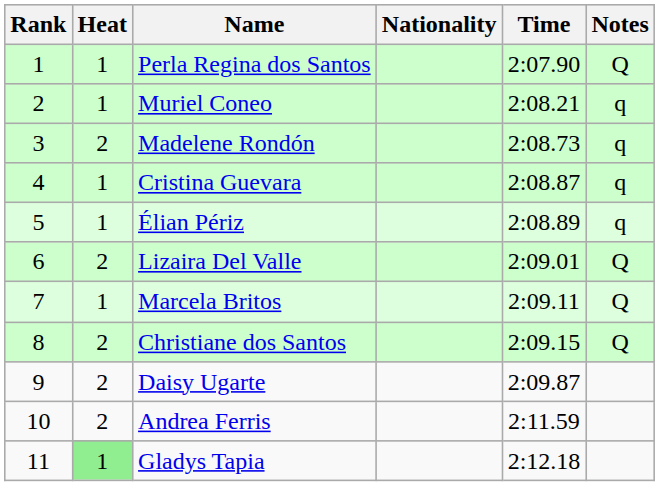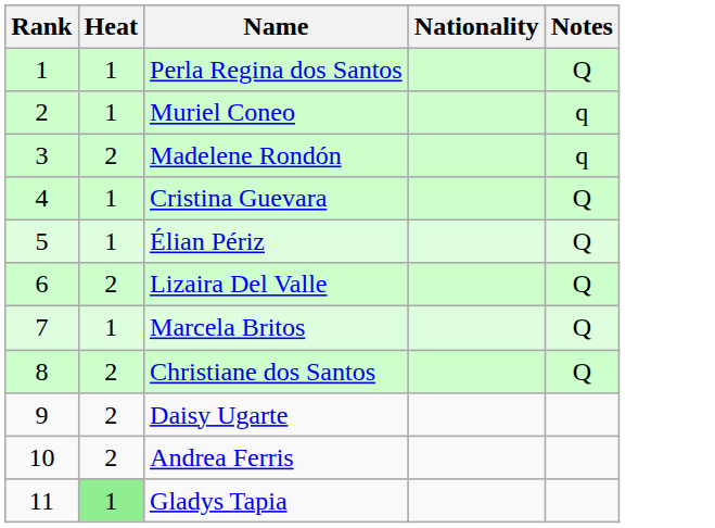 <table class="wikitable sortable" style="text-align:center;font-size:95%">
 <tr>
 <th>Rank</th>
 <th>Heat</th>
 <th>Name</th>
 <th>Nationality</th>
-<th>Time</th>
 <th>Notes</th>
 </tr>
 <tr bgcolor=ccffcc>
 <td>1</td>
 <td>1</td>
 <td align=left><a href='#'>Perla Regina dos Santos</a></td>
 <td align=left></td>
-<td>2:07.90</td>
 <td>Q</td>
 </tr>
 <tr bgcolor=ccffcc>
 <td>2</td>
 <td>1</td>
 <td align=left><a href='#'>Muriel Coneo</a></td>
 <td align=left></td>
-<td>2:08.21</td>
 <td>q</td>
 </tr>
 <tr bgcolor=ccffcc>
 <td>3</td>
 <td>2</td>
 <td align=left><a href='#'>Madelene Rondón</a></td>
 <td align=left></td>
-<td>2:08.73</td>
 <td>q</td>
 </tr>
 <tr bgcolor=ccffcc>
 <td>4</td>
 <td>1</td>
 <td align=left><a href='#'>Cristina Guevara</a></td>
 <td align=left></td>
-<td>2:08.87</td>
-<td>q</td>
+<td>Q</td>
 </tr>
 <tr bgcolor=ddffdd>
 <td>5</td>
 <td>1</td>
 <td align=left><a href='#'>Élian Périz</a></td>
 <td align=left></td>
-<td>2:08.89</td>
-<td>q</td>
+<td>Q</td>
 </tr>
 <tr bgcolor=ccffcc>
 <td>6</td>
 <td>2</td>
 <td align=left><a href='#'>Lizaira Del Valle</a></td>
 <td align=left></td>
-<td>2:09.01</td>
 <td>Q</td>
 </tr>
 <tr bgcolor=ddffdd>
 <td>7</td>
 <td>1</td>
 <td align=left><a href='#'>Marcela Britos</a></td>
 <td align=left></td>
-<td>2:09.11</td>
 <td>Q</td>
 </tr>
 <tr bgcolor=ccffcc>
 <td>8</td>
 <td>2</td>
 <td align=left><a href='#'>Christiane dos Santos</a></td>
 <td align=left></td>
-<td>2:09.15</td>
 <td>Q</td>
 </tr>
 <tr>
 <td>9</td>
 <td>2</td>
 <td align=left><a href='#'>Daisy Ugarte</a></td>
 <td align=left></td>
-<td>2:09.87</td>
 <td></td>
 </tr>
 <tr>
 <td>10</td>
 <td>2</td>
 <td align=left><a href='#'>Andrea Ferris</a></td>
 <td align=left></td>
-<td>2:11.59</td>
 <td></td>
 </tr>
 <tr>
 <td>11</td>
 <td style="background: lightgreen;">1</td>
 <td align=left><a href='#'>Gladys Tapia</a></td>
 <td align=left></td>
-<td>2:12.18</td>
 <td></td>
 </tr>
 </table>
